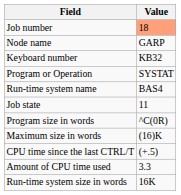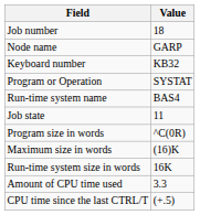 <table class="wikitable">
 <tr>
 <th>Field</th>
 <th>Value</th>
 </tr>
 <tr>
 <td>Job number</td>
-<td style="background: lightsalmon;">18</td>
+<td>18</td>
 </tr>
 <tr>
 <td>Node name</td>
 <td>GARP</td>
 </tr>
 <tr>
 <td>Keyboard number</td>
 <td>KB32</td>
 </tr>
 <tr>
 <td>Program or Operation</td>
 <td>SYSTAT</td>
 </tr>
 <tr>
 <td>Run-time system name</td>
 <td>BAS4</td>
 </tr>
 <tr>
 <td>Job state</td>
 <td>11</td>
 </tr>
 <tr>
 <td>Program size in words</td>
 <td>^C(0R)</td>
 </tr>
 <tr>
 <td>Maximum size in words</td>
 <td>(16)K</td>
 </tr>
 <tr>
-<td>CPU time since the last CTRL/T</td>
-<td>(+.5)</td>
+<td>Run-time system size in words</td>
+<td>16K</td>
 </tr>
 <tr>
 <td>Amount of CPU time used</td>
 <td>3.3</td>
 </tr>
 <tr>
-<td>Run-time system size in words</td>
-<td>16K</td>
+<td>CPU time since the last CTRL/T</td>
+<td>(+.5)</td>
 </tr>
 </table>
